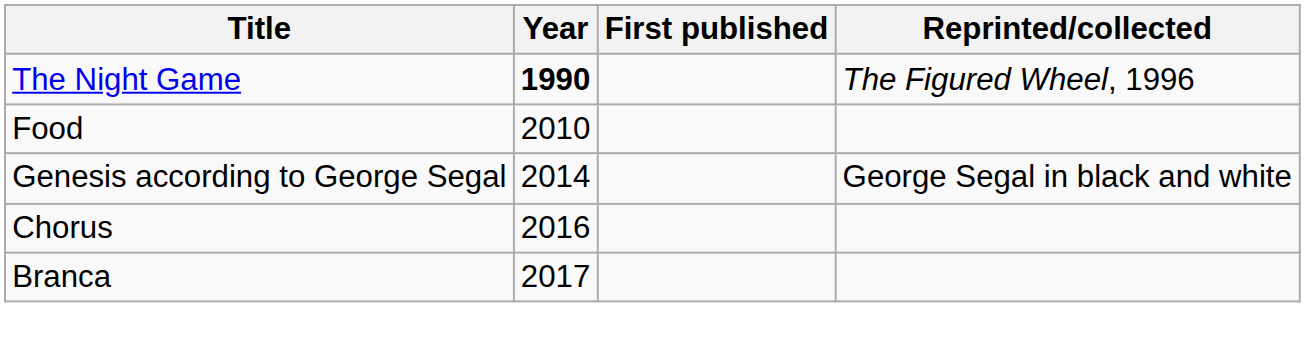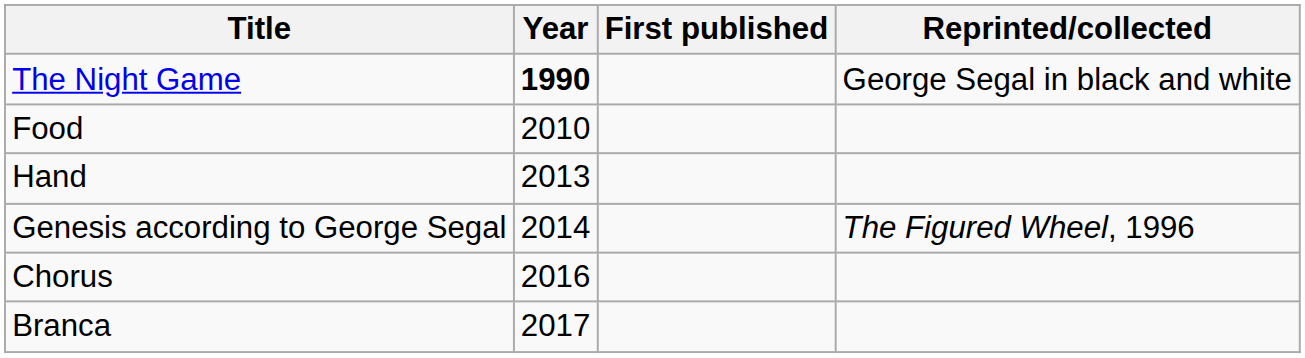 <table class='wikitable sortable'>
 <tr>
 <th>Title</th>
 <th>Year</th>
 <th>First published</th>
 <th>Reprinted/collected</th>
 </tr>
 <tr>
 <td><a href='#'>The Night Game</a></td>
 <td><strong>1990</strong></td>
 <td></td>
-<td><em>The Figured Wheel</em>, 1996</td>
+<td>George Segal in black and white</td>
 </tr>
 <tr>
 <td>Food</td>
 <td>2010</td>
 <td></td>
 <td></td>
 </tr>
 <tr>
+<td>Hand</td>
+<td>2013</td>
+<td></td>
+<td></td>
+</tr>
+<tr>
 <td>Genesis according to George Segal</td>
 <td>2014</td>
 <td></td>
-<td>George Segal in black and white</td>
+<td><em>The Figured Wheel</em>, 1996</td>
 </tr>
 <tr>
 <td>Chorus</td>
 <td>2016</td>
 <td></td>
 <td></td>
 </tr>
 <tr>
 <td>Branca</td>
 <td>2017</td>
 <td></td>
 <td></td>
 </tr>
 </table>
